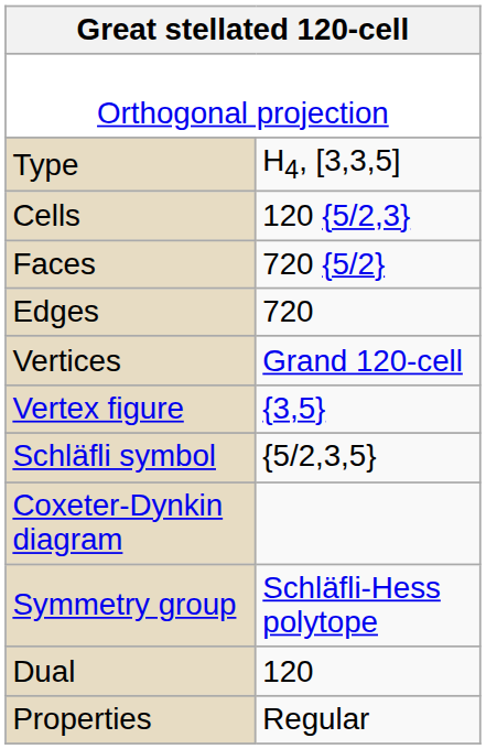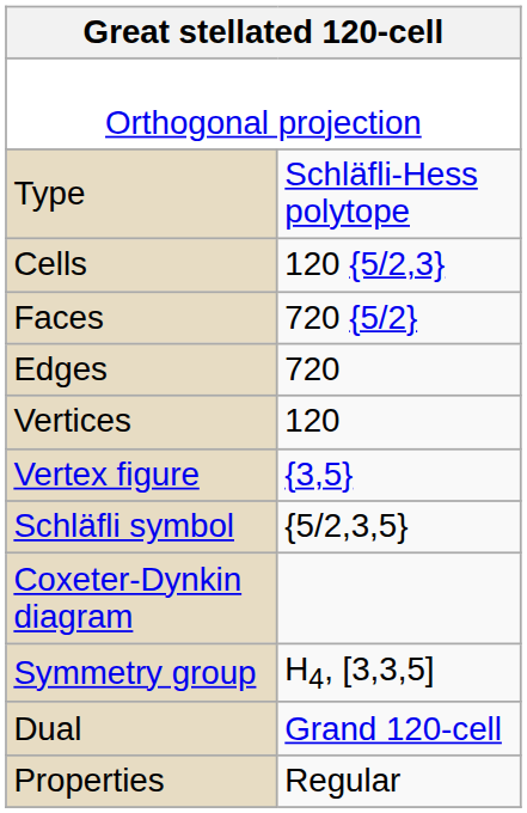 <table class="wikitable" align="right" style="margin-left:10px" width="250">
 <tr>
 <th bgcolor=#e7dcc3 colspan=2>Great stellated 120-cell</th>
 </tr>
 <tr>
 <td bgcolor=#ffffff align=center colspan=2><br><a href='#'>Orthogonal projection</a></td>
 </tr>
 <tr>
 <td bgcolor=#e7dcc3>Type</td>
-<td>H<sub>4</sub>, [3,3,5]</td>
+<td><a href='#'>Schläfli-Hess polytope</a></td>
 </tr>
 <tr>
 <td bgcolor=#e7dcc3>Cells</td>
 <td>120 <a href='#'>{5/2,3}</a></td>
 </tr>
 <tr>
 <td bgcolor=#e7dcc3>Faces</td>
 <td>720 <a href='#'>{5/2}</a></td>
 </tr>
 <tr>
 <td bgcolor=#e7dcc3>Edges</td>
 <td>720</td>
 </tr>
 <tr>
 <td bgcolor=#e7dcc3>Vertices</td>
-<td><a href='#'>Grand 120-cell</a></td>
+<td>120</td>
 </tr>
 <tr>
 <td bgcolor=#e7dcc3><a href='#'>Vertex figure</a></td>
 <td><a href='#'>{3,5}</a></td>
 </tr>
 <tr>
 <td bgcolor=#e7dcc3><a href='#'>Schläfli symbol</a></td>
 <td>{5/2,3,5}</td>
 </tr>
 <tr>
 <td bgcolor=#e7dcc3><a href='#'>Coxeter-Dynkin diagram</a></td>
 <td></td>
 </tr>
 <tr>
 <td bgcolor=#e7dcc3><a href='#'>Symmetry group</a></td>
-<td><a href='#'>Schläfli-Hess polytope</a></td>
+<td>H<sub>4</sub>, [3,3,5]</td>
 </tr>
 <tr>
 <td bgcolor=#e7dcc3>Dual</td>
-<td>120</td>
+<td><a href='#'>Grand 120-cell</a></td>
 </tr>
 <tr>
 <td bgcolor=#e7dcc3>Properties</td>
 <td>Regular</td>
 </tr>
 </table>
